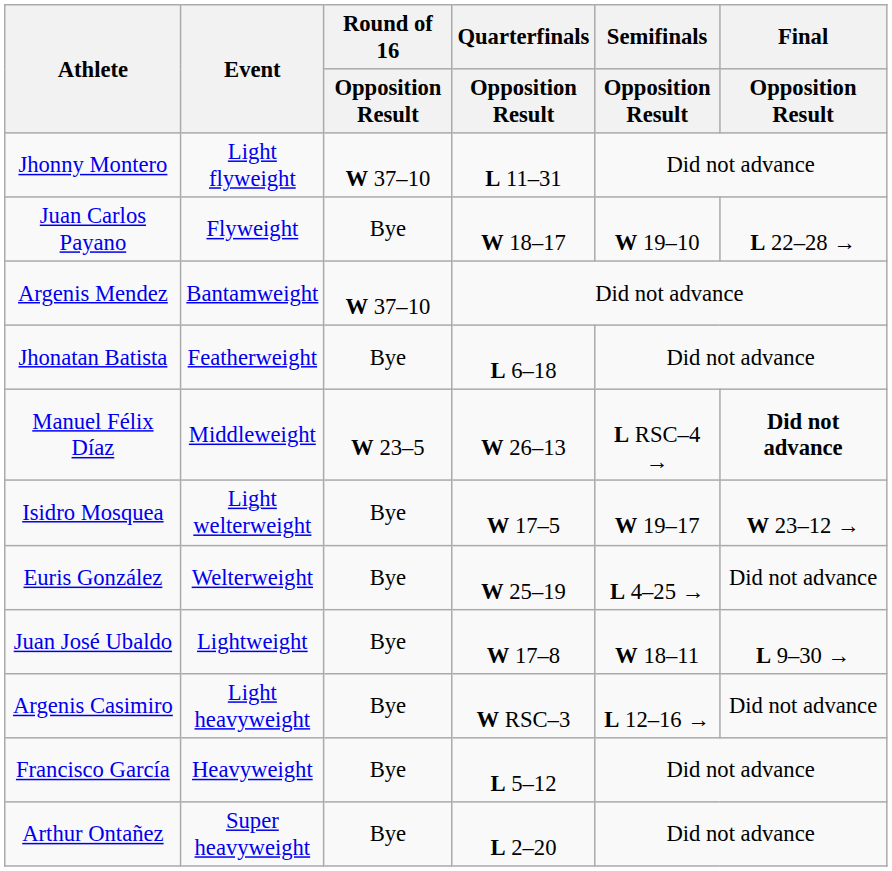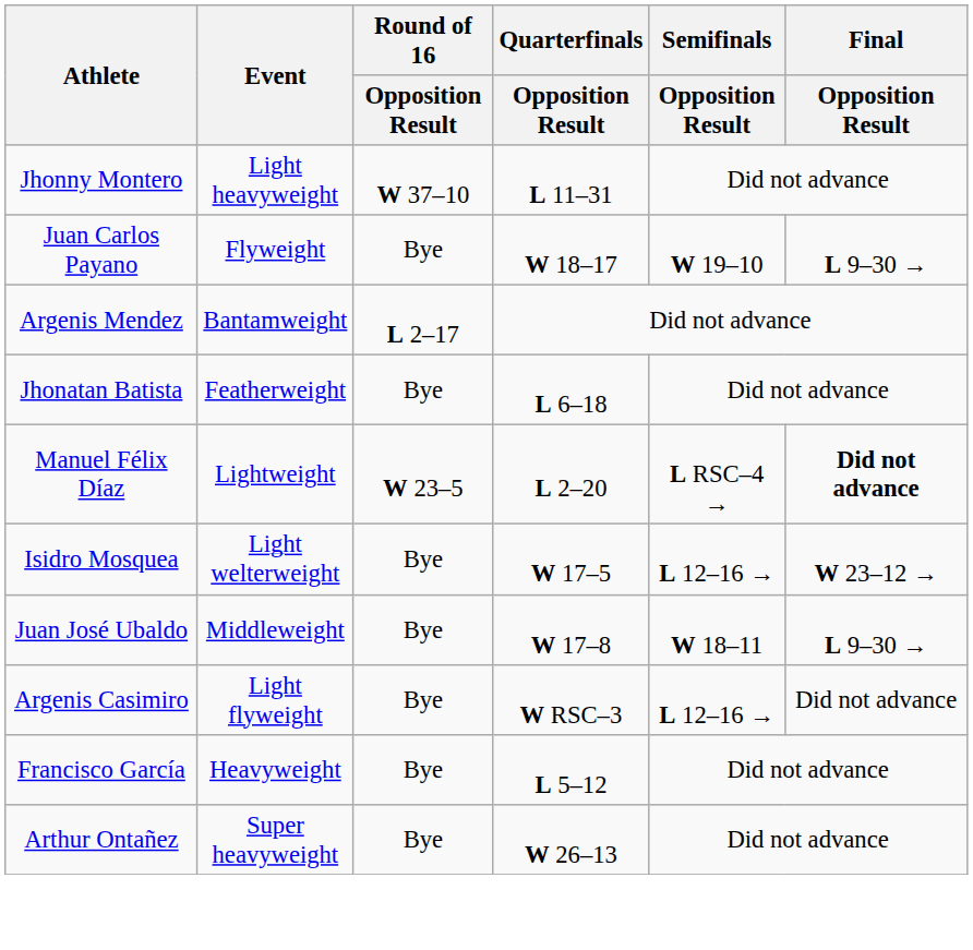 <table class="wikitable" style="font-size:95%; text-align:center;" width="95%">
 <tr>
 <th rowspan="2">Athlete</th>
 <th rowspan="2">Event</th>
 <th>Round of 16</th>
 <th>Quarterfinals</th>
 <th>Semifinals</th>
 <th>Final</th>
 </tr>
 <tr>
 <th>Opposition<br>Result</th>
 <th>Opposition<br>Result</th>
 <th>Opposition<br>Result</th>
 <th>Opposition<br>Result</th>
 </tr>
 <tr>
 <td width=20%><a href='#'>Jhonny Montero</a></td>
-<td width=15%><a href='#'>Light flyweight</a></td>
+<td width=15%><a href='#'>Light heavyweight</a></td>
 <td><br><strong>W</strong> 37–10</td>
 <td><br><strong>L</strong> 11–31</td>
 <td colspan=2>Did not advance</td>
 </tr>
 <tr>
 <td width=20%><a href='#'>Juan Carlos Payano</a></td>
 <td width=15%><a href='#'>Flyweight</a></td>
 <td>Bye</td>
 <td><br><strong>W</strong> 18–17</td>
 <td><br><strong>W</strong> 19–10</td>
-<td><br><strong>L</strong> 22–28 → </td>
+<td><br><strong>L</strong> 9–30 → </td>
 </tr>
 <tr>
 <td width=20%><a href='#'>Argenis Mendez</a></td>
 <td width=15%><a href='#'>Bantamweight</a></td>
-<td><br><strong>W</strong> 37–10</td>
+<td><br><strong>L</strong> 2–17</td>
 <td colspan=3>Did not advance</td>
 </tr>
 <tr>
 <td width=20%><a href='#'>Jhonatan Batista</a></td>
 <td width=15%><a href='#'>Featherweight</a></td>
 <td>Bye</td>
 <td><br><strong>L</strong> 6–18</td>
 <td colspan=2>Did not advance</td>
 </tr>
 <tr>
 <td width=20%><a href='#'>Manuel Félix Díaz</a></td>
-<td width=15%><a href='#'>Middleweight</a></td>
+<td width=15%><a href='#'>Lightweight</a></td>
 <td><br><strong>W</strong> 23–5</td>
-<td><br><strong>W</strong> 26–13</td>
+<td><br><strong>L</strong> 2–20</td>
 <td><br><strong>L</strong> RSC–4 → </td>
 <td colspan=1><strong>Did not advance</strong></td>
 </tr>
 <tr>
 <td width=20%><a href='#'>Isidro Mosquea</a></td>
 <td width=15%><a href='#'>Light welterweight</a></td>
 <td>Bye</td>
 <td><br><strong>W</strong> 17–5</td>
-<td><br><strong>W</strong> 19–17</td>
+<td><br><strong>L</strong> 12–16 → </td>
 <td><br><strong>W</strong> 23–12 → </td>
 </tr>
 <tr>
-<td width=20%><a href='#'>Euris González</a></td>
-<td width=15%><a href='#'>Welterweight</a></td>
-<td>Bye</td>
-<td><br><strong>W</strong> 25–19</td>
-<td><br><strong>L</strong> 4–25 → </td>
-<td colspan=1>Did not advance</td>
-</tr>
-<tr>
 <td width=20%><a href='#'>Juan José Ubaldo</a></td>
-<td width=15%><a href='#'>Lightweight</a></td>
+<td width=15%><a href='#'>Middleweight</a></td>
 <td>Bye</td>
 <td><br><strong>W</strong> 17–8</td>
 <td><br><strong>W</strong> 18–11</td>
 <td><br><strong>L</strong> 9–30 → </td>
 </tr>
 <tr>
 <td width=20%><a href='#'>Argenis Casimiro</a></td>
-<td width=15%><a href='#'>Light heavyweight</a></td>
+<td width=15%><a href='#'>Light flyweight</a></td>
 <td>Bye</td>
 <td><br><strong>W</strong> RSC–3</td>
 <td><br><strong>L</strong> 12–16 → </td>
 <td colspan=1>Did not advance</td>
 </tr>
 <tr>
 <td width=20%><a href='#'>Francisco García</a></td>
 <td width=15%><a href='#'>Heavyweight</a></td>
 <td>Bye</td>
 <td><br><strong>L</strong> 5–12</td>
 <td colspan=2>Did not advance</td>
 </tr>
 <tr>
 <td width=20%><a href='#'>Arthur Ontañez</a></td>
 <td width=15%><a href='#'>Super heavyweight</a></td>
 <td>Bye</td>
-<td><br><strong>L</strong> 2–20</td>
+<td><br><strong>W</strong> 26–13</td>
 <td colspan=2>Did not advance</td>
 </tr>
 </table>
